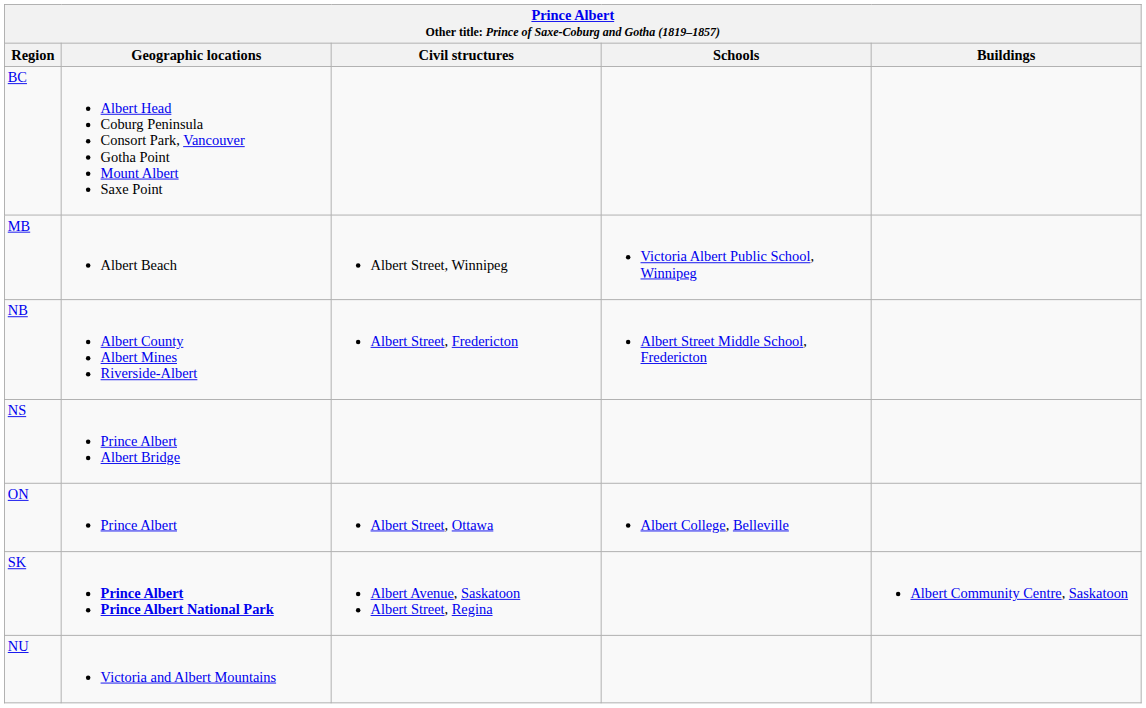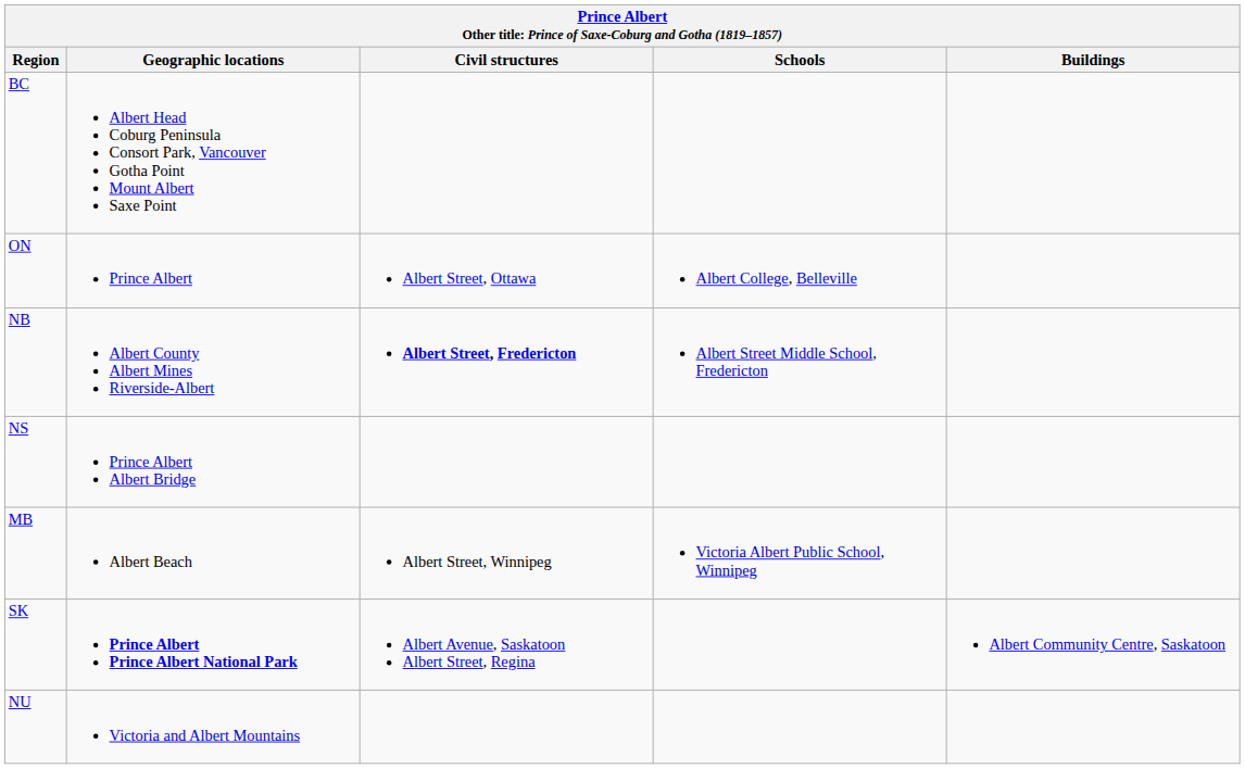 <table class="wikitable" width="100%">
 <tr>
 <th colspan="5"> <a href='#'>Prince Albert</a><br><small>Other title: <em>Prince of Saxe-Coburg and Gotha (1819–1857)</em></small></th>
 </tr>
 <tr>
 <th width="5%">Region</th>
 <th width="23.75%">Geographic locations</th>
 <th width="23.75%">Civil structures</th>
 <th width="23.75%">Schools</th>
 <th width="23.75%">Buildings</th>
 </tr>
 <tr>
 <td align=left valign=top> <a href='#'>BC</a></td>
 <td align=left valign=top><br><ul><li><a href='#'>Albert Head</a></li><li>Coburg Peninsula</li><li>Consort Park, <a href='#'>Vancouver</a></li><li>Gotha Point</li><li><a href='#'>Mount Albert</a></li><li>Saxe Point</li></ul></td>
 <td></td>
 <td></td>
 <td></td>
 </tr>
 <tr>
-<td align=left valign=top> <a href='#'>MB</a></td>
-<td><br><ul><li>Albert Beach</li></ul></td>
-<td><br><ul><li>Albert Street, Winnipeg</li></ul></td>
-<td align=left valign=top><br><ul><li><a href='#'>Victoria Albert Public School</a>, <a href='#'>Winnipeg</a></li></ul></td>
+<td align=left valign=top> <a href='#'>ON</a></td>
+<td align=left valign=top><br><ul><li><a href='#'>Prince Albert</a></li></ul></td>
+<td align=left valign=top><br><ul><li><a href='#'>Albert Street</a>, <a href='#'>Ottawa</a></li></ul></td>
+<td align=left valign=top><br><ul><li><a href='#'>Albert College</a>, <a href='#'>Belleville</a></li></ul></td>
 <td></td>
 </tr>
 <tr>
 <td align=left valign=top> <a href='#'>NB</a></td>
 <td align=left valign=top><br><ul><li><a href='#'>Albert County</a></li><li><a href='#'>Albert Mines</a></li><li><a href='#'>Riverside-Albert</a></li></ul></td>
-<td align=left valign=top><br><ul><li><a href='#'>Albert Street</a>, <a href='#'>Fredericton</a></li></ul></td>
+<td align=left valign=top><strong><br><ul><li><a href='#'>Albert Street</a>, <a href='#'>Fredericton</a></li></ul></strong></td>
 <td align=left valign=top><br><ul><li><a href='#'>Albert Street Middle School</a>, <a href='#'>Fredericton</a></li></ul></td>
 <td></td>
 </tr>
 <tr>
 <td align=left valign=top> <a href='#'>NS</a></td>
 <td align=left valign=top><br><ul><li><a href='#'>Prince Albert</a></li><li><a href='#'>Albert Bridge</a></li></ul></td>
 <td></td>
 <td></td>
 <td></td>
 </tr>
 <tr>
-<td align=left valign=top> <a href='#'>ON</a></td>
-<td align=left valign=top><br><ul><li><a href='#'>Prince Albert</a></li></ul></td>
-<td align=left valign=top><br><ul><li><a href='#'>Albert Street</a>, <a href='#'>Ottawa</a></li></ul></td>
-<td align=left valign=top><br><ul><li><a href='#'>Albert College</a>, <a href='#'>Belleville</a></li></ul></td>
+<td align=left valign=top> <a href='#'>MB</a></td>
+<td><br><ul><li>Albert Beach</li></ul></td>
+<td><br><ul><li>Albert Street, Winnipeg</li></ul></td>
+<td align=left valign=top><br><ul><li><a href='#'>Victoria Albert Public School</a>, <a href='#'>Winnipeg</a></li></ul></td>
 <td></td>
 </tr>
 <tr>
 <td align=left valign=top> <a href='#'>SK</a></td>
 <td align=left valign=top><strong><br><ul><li><a href='#'>Prince Albert</a></li><li><a href='#'>Prince Albert National Park</a></li></ul></strong></td>
 <td align=left valign=top><br><ul><li><a href='#'>Albert Avenue</a>, <a href='#'>Saskatoon</a></li><li><a href='#'>Albert Street</a>, <a href='#'>Regina</a></li></ul></td>
 <td></td>
 <td align=left valign=top><br><ul><li><a href='#'>Albert Community Centre</a>, <a href='#'>Saskatoon</a></li></ul></td>
 </tr>
 <tr>
 <td align=left valign=top> <a href='#'>NU</a></td>
 <td align=left valign=top><br><ul><li><a href='#'>Victoria and Albert Mountains</a></li></ul></td>
 <td></td>
 <td></td>
 <td></td>
 </tr>
 </table>
